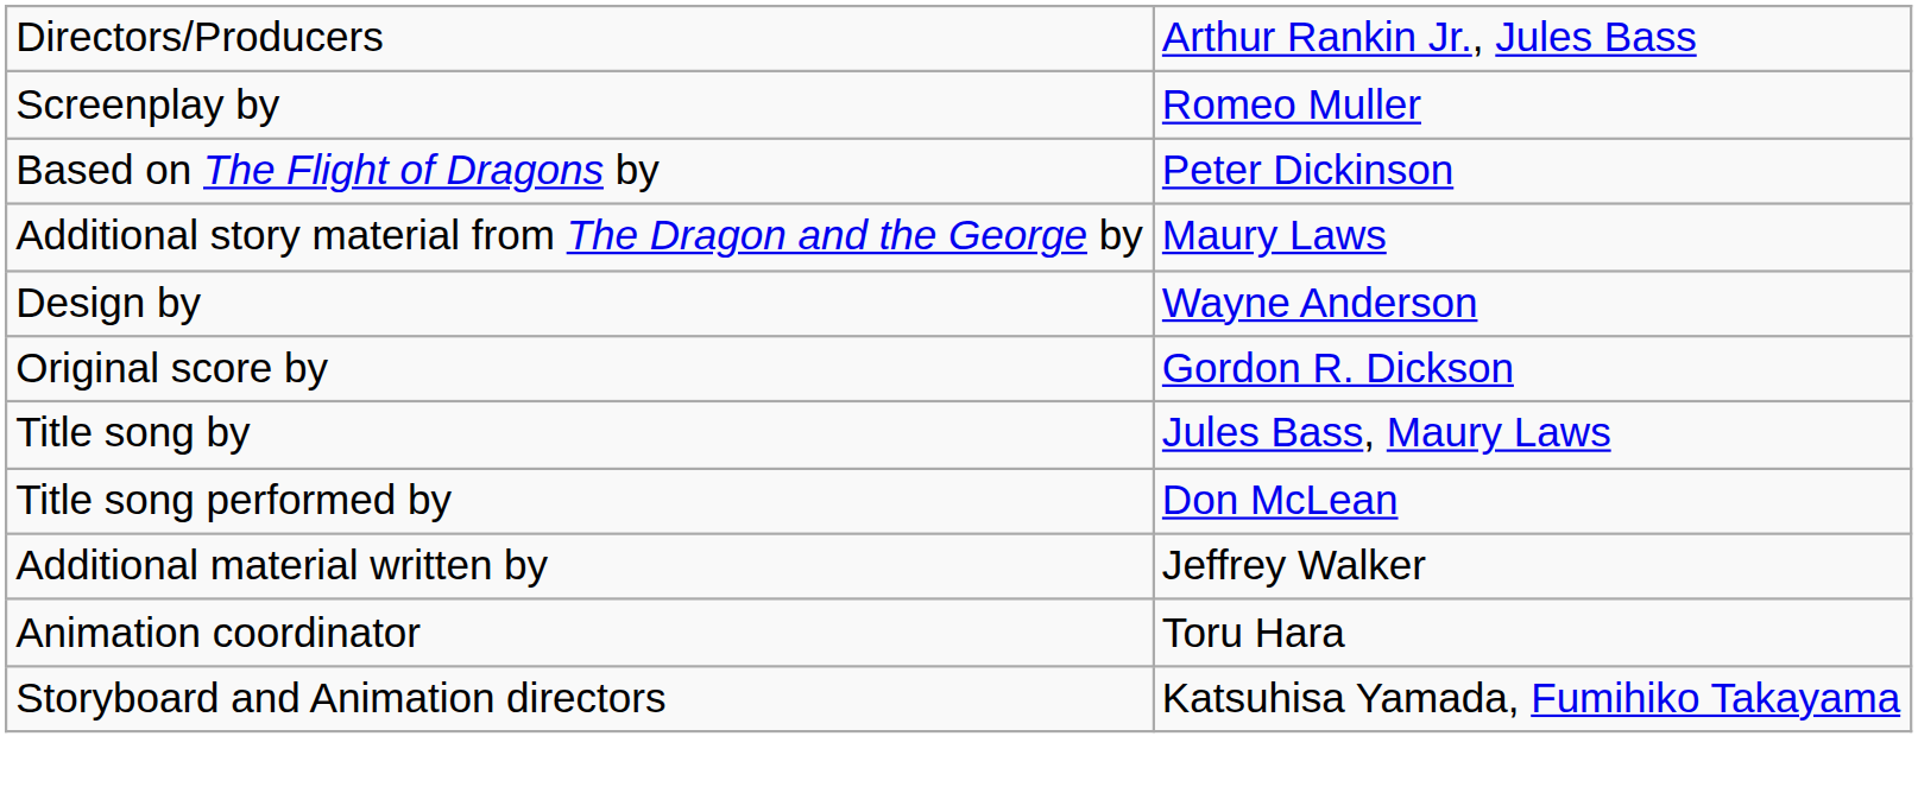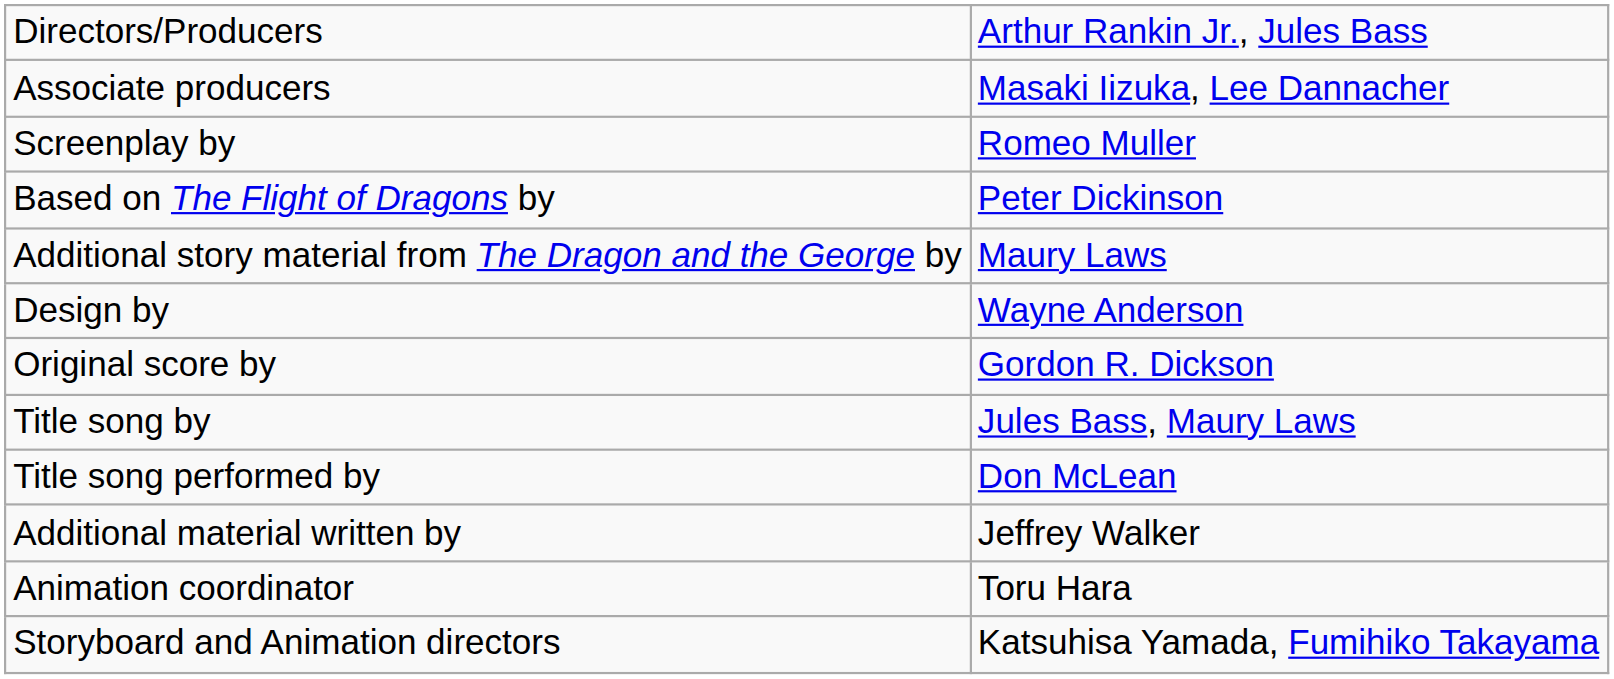 <table class="wikitable">
 <tr>
 <td>Directors/Producers</td>
 <td><a href='#'>Arthur Rankin Jr.</a>, <a href='#'>Jules Bass</a></td>
+</tr>
+<tr>
+<td>Associate producers</td>
+<td><a href='#'>Masaki Iizuka</a>, <a href='#'>Lee Dannacher</a></td>
 </tr>
 <tr>
 <td>Screenplay by</td>
 <td><a href='#'>Romeo Muller</a></td>
 </tr>
 <tr>
 <td>Based on <em><a href='#'>The Flight of Dragons</a></em> by</td>
 <td><a href='#'>Peter Dickinson</a></td>
 </tr>
 <tr>
 <td>Additional story material from <em><a href='#'>The Dragon and the George</a></em> by</td>
 <td><a href='#'>Maury Laws</a></td>
 </tr>
 <tr>
 <td>Design by</td>
 <td><a href='#'>Wayne Anderson</a></td>
 </tr>
 <tr>
 <td>Original score by</td>
 <td><a href='#'>Gordon R. Dickson</a></td>
 </tr>
 <tr>
 <td>Title song by</td>
 <td><a href='#'>Jules Bass</a>, <a href='#'>Maury Laws</a></td>
 </tr>
 <tr>
 <td>Title song performed by</td>
 <td><a href='#'>Don McLean</a></td>
 </tr>
 <tr>
 <td>Additional material written by</td>
 <td>Jeffrey Walker</td>
 </tr>
 <tr>
 <td>Animation coordinator</td>
 <td>Toru Hara</td>
 </tr>
 <tr>
 <td>Storyboard and Animation directors</td>
 <td>Katsuhisa Yamada, <a href='#'>Fumihiko Takayama</a></td>
 </tr>
 </table>
